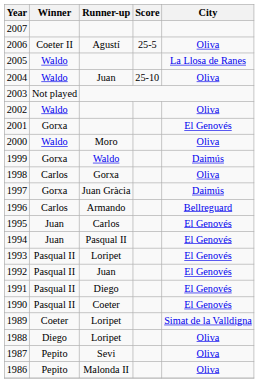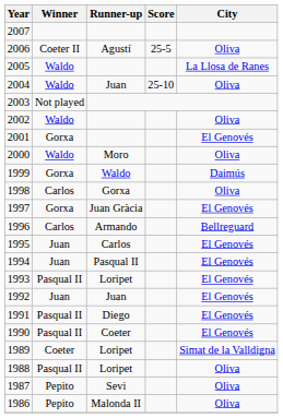 <table class="wikitable">
 <tr>
 <th>Year</th>
 <th>Winner</th>
 <th>Runner-up</th>
 <th>Score</th>
 <th>City</th>
 </tr>
 <tr align="center">
 <td>2007</td>
 <td></td>
 <td></td>
 <td></td>
 <td></td>
 </tr>
 <tr align="center">
 <td>2006</td>
 <td>Coeter II</td>
 <td>Agustí</td>
 <td>25-5</td>
 <td><a href='#'>Oliva</a></td>
 </tr>
 <tr align="center">
 <td>2005</td>
 <td><a href='#'>Waldo</a></td>
 <td></td>
 <td></td>
 <td><a href='#'>La Llosa de Ranes</a></td>
 </tr>
 <tr align="center">
 <td>2004</td>
 <td><a href='#'>Waldo</a></td>
 <td>Juan</td>
 <td>25-10</td>
 <td><a href='#'>Oliva</a></td>
 </tr>
 <tr align="center">
 <td>2003</td>
 <td>Not played</td>
 </tr>
 <tr align="center">
 <td>2002</td>
 <td><a href='#'>Waldo</a></td>
 <td></td>
 <td></td>
 <td><a href='#'>Oliva</a></td>
 </tr>
 <tr align="center">
 <td>2001</td>
 <td>Gorxa</td>
 <td></td>
 <td></td>
 <td><a href='#'>El Genovés</a></td>
 </tr>
 <tr align="center">
 <td>2000</td>
 <td><a href='#'>Waldo</a></td>
 <td>Moro</td>
 <td></td>
 <td><a href='#'>Oliva</a></td>
 </tr>
 <tr align="center">
 <td>1999</td>
 <td>Gorxa</td>
 <td><a href='#'>Waldo</a></td>
 <td></td>
 <td><a href='#'>Daimús</a></td>
 </tr>
 <tr align="center">
 <td>1998</td>
 <td>Carlos</td>
 <td>Gorxa</td>
 <td></td>
 <td><a href='#'>Oliva</a></td>
 </tr>
 <tr align="center">
 <td>1997</td>
 <td>Gorxa</td>
 <td>Juan Gràcia</td>
 <td></td>
-<td><a href='#'>Daimús</a></td>
+<td><a href='#'>El Genovés</a></td>
 </tr>
 <tr align="center">
 <td>1996</td>
 <td>Carlos</td>
 <td>Armando</td>
 <td></td>
 <td><a href='#'>Bellreguard</a></td>
 </tr>
 <tr align="center">
 <td>1995</td>
 <td>Juan</td>
 <td>Carlos</td>
 <td></td>
 <td><a href='#'>El Genovés</a></td>
 </tr>
 <tr align="center">
 <td>1994</td>
 <td>Juan</td>
 <td>Pasqual II</td>
 <td></td>
 <td><a href='#'>El Genovés</a></td>
 </tr>
 <tr align="center">
 <td>1993</td>
 <td>Pasqual II</td>
 <td>Loripet</td>
 <td></td>
 <td><a href='#'>El Genovés</a></td>
 </tr>
 <tr align="center">
 <td>1992</td>
-<td>Pasqual II</td>
+<td>Juan</td>
 <td>Juan</td>
 <td></td>
 <td><a href='#'>El Genovés</a></td>
 </tr>
 <tr align="center">
 <td>1991</td>
 <td>Pasqual II</td>
 <td>Diego</td>
 <td></td>
 <td><a href='#'>El Genovés</a></td>
 </tr>
 <tr align="center">
 <td>1990</td>
 <td>Pasqual II</td>
 <td>Coeter</td>
 <td></td>
 <td><a href='#'>El Genovés</a></td>
 </tr>
 <tr align="center">
 <td>1989</td>
 <td>Coeter</td>
 <td>Loripet</td>
 <td></td>
 <td><a href='#'>Simat de la Valldigna</a></td>
 </tr>
 <tr align="center">
 <td>1988</td>
-<td>Diego</td>
+<td>Pasqual II</td>
 <td>Loripet</td>
 <td></td>
 <td><a href='#'>Oliva</a></td>
 </tr>
 <tr align="center">
 <td>1987</td>
 <td>Pepito</td>
 <td>Sevi</td>
 <td></td>
 <td><a href='#'>Oliva</a></td>
 </tr>
 <tr align="center">
 <td>1986</td>
 <td>Pepito</td>
 <td>Malonda II</td>
 <td></td>
 <td><a href='#'>Oliva</a></td>
 </tr>
 <tr align="center">
 </tr>
 </table>
